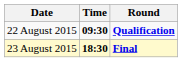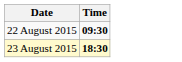 <table class="wikitable">
 <tr>
 <th>Date</th>
 <th>Time</th>
-<th>Round</th>
 </tr>
 <tr>
 <td>22 August 2015</td>
 <td><strong>09:30</strong></td>
-<td><strong><a href='#'>Qualification</a></strong></td>
 </tr>
 <tr style=background:lemonchiffon>
 <td>23 August 2015</td>
 <td><strong>18:30</strong></td>
-<td><strong><a href='#'>Final</a></strong></td>
 </tr>
 </table>
